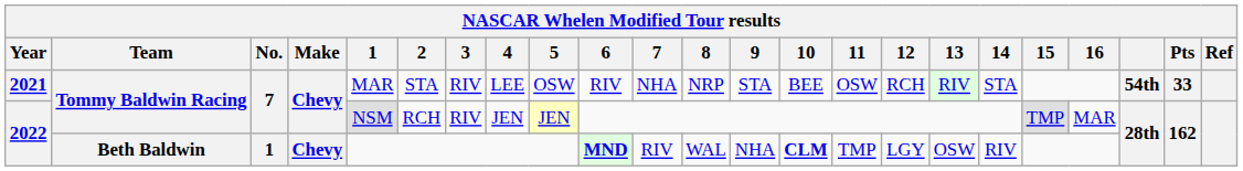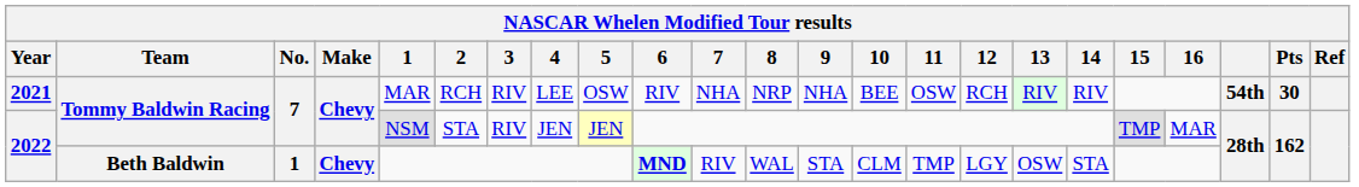 <table class="wikitable" style="text-align:center; font-size:75%">
 <tr>
 <th colspan=38><a href='#'>NASCAR Whelen Modified Tour</a> results</th>
 </tr>
 <tr>
 <th>Year</th>
 <th>Team</th>
 <th>No.</th>
 <th>Make</th>
 <th>1</th>
 <th>2</th>
 <th>3</th>
 <th>4</th>
 <th>5</th>
 <th>6</th>
 <th>7</th>
 <th>8</th>
 <th>9</th>
 <th>10</th>
 <th>11</th>
 <th>12</th>
 <th>13</th>
 <th>14</th>
 <th>15</th>
 <th>16</th>
 <th></th>
 <th>Pts</th>
 <th>Ref</th>
 </tr>
 <tr>
 <th><a href='#'>2021</a></th>
 <th rowspan=2><a href='#'>Tommy Baldwin Racing</a></th>
 <th rowspan=2>7</th>
 <th rowspan=2><a href='#'>Chevy</a></th>
 <td><a href='#'>MAR</a></td>
-<td><a href='#'>STA</a></td>
+<td><a href='#'>RCH</a></td>
 <td><a href='#'>RIV</a></td>
 <td><a href='#'>LEE</a></td>
 <td><a href='#'>OSW</a></td>
 <td><a href='#'>RIV</a></td>
 <td><a href='#'>NHA</a></td>
 <td><a href='#'>NRP</a></td>
-<td><a href='#'>STA</a></td>
+<td><a href='#'>NHA</a></td>
 <td><a href='#'>BEE</a></td>
 <td><a href='#'>OSW</a></td>
 <td><a href='#'>RCH</a></td>
 <td style="background:#DFFFDF;"><a href='#'>RIV</a><br></td>
-<td><a href='#'>STA</a></td>
+<td><a href='#'>RIV</a></td>
 <td colspan=2></td>
 <th>54th</th>
-<th>33</th>
+<th>30</th>
 <th></th>
 </tr>
 <tr>
 <th rowspan=2><a href='#'>2022</a></th>
 <td style="background:#DFDFDF;"><a href='#'>NSM</a><br></td>
-<td><a href='#'>RCH</a></td>
+<td><a href='#'>STA</a></td>
 <td><a href='#'>RIV</a></td>
 <td><a href='#'>JEN</a></td>
 <td style="background:#FFFFBF;"><a href='#'>JEN</a><br></td>
 <td colspan=9></td>
 <td style="background:#DFDFDF;"><a href='#'>TMP</a><br></td>
 <td><a href='#'>MAR</a></td>
 <th rowspan=2>28th</th>
 <th rowspan=2>162</th>
 <th rowspan=2></th>
 </tr>
 <tr>
 <th>Beth Baldwin</th>
 <th>1</th>
 <th><a href='#'>Chevy</a></th>
 <td colspan=5></td>
 <td style="background:#DFFFDF;"><strong><a href='#'>MND</a><br></strong></td>
 <td><a href='#'>RIV</a></td>
 <td><a href='#'>WAL</a></td>
-<td><a href='#'>NHA</a></td>
-<td><strong><a href='#'>CLM</a></strong></td>
+<td><a href='#'>STA</a></td>
+<td><a href='#'>CLM</a></td>
 <td><a href='#'>TMP</a></td>
 <td><a href='#'>LGY</a></td>
 <td><a href='#'>OSW</a></td>
-<td><a href='#'>RIV</a></td>
+<td><a href='#'>STA</a></td>
 <td colspan=2></td>
 </tr>
 </table>
